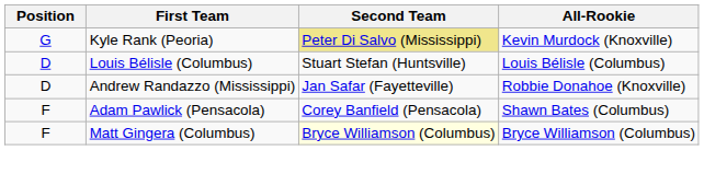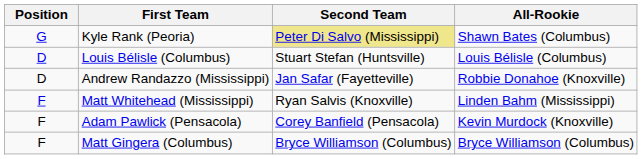 <table class="wikitable">
 <tr>
 <th>  Position  </th>
 <th>First Team</th>
 <th>Second Team</th>
 <th>All-Rookie</th>
 </tr>
 <tr>
 <td align=center><a href='#'>G</a></td>
 <td>Kyle Rank (Peoria)</td>
 <td style="background: khaki;"><a href='#'>Peter Di Salvo</a> (Mississippi)</td>
-<td><a href='#'>Kevin Murdock</a> (Knoxville)</td>
+<td><a href='#'>Shawn Bates</a> (Columbus)</td>
 </tr>
 <tr>
 <td align=center><a href='#'>D</a></td>
 <td><a href='#'>Louis Bélisle</a> (Columbus)</td>
 <td>Stuart Stefan (Huntsville)</td>
 <td><a href='#'>Louis Bélisle</a> (Columbus)</td>
 </tr>
 <tr>
 <td align=center>D</td>
 <td>Andrew Randazzo (Mississippi)</td>
 <td><a href='#'>Jan Safar</a> (Fayetteville)</td>
 <td><a href='#'>Robbie Donahoe</a> (Knoxville)</td>
 </tr>
 <tr>
+<td align=center><a href='#'>F</a></td>
+<td><a href='#'>Matt Whitehead</a> (Mississippi)</td>
+<td>Ryan Salvis (Knoxville)</td>
+<td><a href='#'>Linden Bahm</a> (Mississippi)</td>
+</tr>
+<tr>
 <td align=center>F</td>
 <td><a href='#'>Adam Pawlick</a> (Pensacola)</td>
 <td><a href='#'>Corey Banfield</a> (Pensacola)</td>
-<td><a href='#'>Shawn Bates</a> (Columbus)</td>
+<td><a href='#'>Kevin Murdock</a> (Knoxville)</td>
 </tr>
 <tr>
 <td align=center>F</td>
 <td><a href='#'>Matt Gingera</a> (Columbus)</td>
-<td style="background: lightyellow;"><a href='#'>Bryce Williamson</a> (Columbus)</td>
+<td><a href='#'>Bryce Williamson</a> (Columbus)</td>
 <td><a href='#'>Bryce Williamson</a> (Columbus)</td>
 </tr>
 </table>
